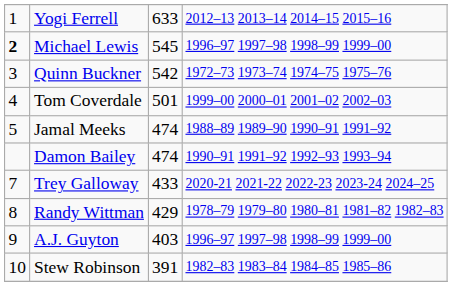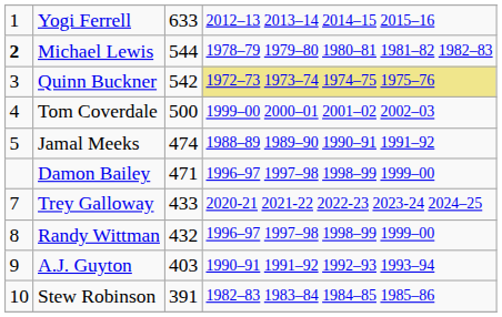 <table class="wikitable">
 <tr>
 </tr>
 <tr>
 <td>1</td>
 <td><a href='#'>Yogi Ferrell</a></td>
 <td>633</td>
 <td style="font-size:80%;"><a href='#'>2012–13</a> <a href='#'>2013–14</a> <a href='#'>2014–15</a> <a href='#'>2015–16</a></td>
 </tr>
 <tr>
 <td><strong>2</strong></td>
 <td><a href='#'>Michael Lewis</a></td>
-<td>545</td>
-<td style="font-size:80%;"><a href='#'>1996–97</a> <a href='#'>1997–98</a> <a href='#'>1998–99</a> <a href='#'>1999–00</a></td>
+<td>544</td>
+<td style="font-size:80%;"><a href='#'>1978–79</a> <a href='#'>1979–80</a> <a href='#'>1980–81</a> <a href='#'>1981–82</a> <a href='#'>1982–83</a></td>
 </tr>
 <tr>
 <td>3</td>
 <td><a href='#'>Quinn Buckner</a></td>
 <td>542</td>
-<td style="font-size:80%;"><a href='#'>1972–73</a> <a href='#'>1973–74</a> <a href='#'>1974–75</a> <a href='#'>1975–76</a></td>
+<td style="background: khaki; font-size:80%;"><a href='#'>1972–73</a> <a href='#'>1973–74</a> <a href='#'>1974–75</a> <a href='#'>1975–76</a></td>
 </tr>
 <tr>
 <td>4</td>
 <td>Tom Coverdale</td>
-<td>501</td>
+<td>500</td>
 <td style="font-size:80%;"><a href='#'>1999–00</a> <a href='#'>2000–01</a> <a href='#'>2001–02</a> <a href='#'>2002–03</a></td>
 </tr>
 <tr>
 <td>5</td>
 <td>Jamal Meeks</td>
 <td>474</td>
 <td style="font-size:80%;"><a href='#'>1988–89</a> <a href='#'>1989–90</a> <a href='#'>1990–91</a> <a href='#'>1991–92</a></td>
 </tr>
 <tr>
 <td></td>
 <td><a href='#'>Damon Bailey</a></td>
-<td>474</td>
-<td style="font-size:80%;"><a href='#'>1990–91</a> <a href='#'>1991–92</a> <a href='#'>1992–93</a> <a href='#'>1993–94</a></td>
+<td>471</td>
+<td style="font-size:80%;"><a href='#'>1996–97</a> <a href='#'>1997–98</a> <a href='#'>1998–99</a> <a href='#'>1999–00</a></td>
 </tr>
 <tr>
 <td>7</td>
 <td><a href='#'>Trey Galloway</a></td>
 <td>433</td>
 <td style="font-size:80%;"><a href='#'>2020-21</a> <a href='#'>2021-22</a> <a href='#'>2022-23</a> <a href='#'>2023-24</a> <a href='#'>2024–25</a></td>
 </tr>
 <tr>
 <td>8</td>
 <td><a href='#'>Randy Wittman</a></td>
-<td>429</td>
-<td style="font-size:80%;"><a href='#'>1978–79</a> <a href='#'>1979–80</a> <a href='#'>1980–81</a> <a href='#'>1981–82</a> <a href='#'>1982–83</a></td>
+<td>432</td>
+<td style="font-size:80%;"><a href='#'>1996–97</a> <a href='#'>1997–98</a> <a href='#'>1998–99</a> <a href='#'>1999–00</a></td>
 </tr>
 <tr>
 <td>9</td>
 <td><a href='#'>A.J. Guyton</a></td>
 <td>403</td>
-<td style="font-size:80%;"><a href='#'>1996–97</a> <a href='#'>1997–98</a> <a href='#'>1998–99</a> <a href='#'>1999–00</a></td>
+<td style="font-size:80%;"><a href='#'>1990–91</a> <a href='#'>1991–92</a> <a href='#'>1992–93</a> <a href='#'>1993–94</a></td>
 </tr>
 <tr>
 <td>10</td>
 <td>Stew Robinson</td>
 <td>391</td>
 <td style="font-size:80%;"><a href='#'>1982–83</a> <a href='#'>1983–84</a> <a href='#'>1984–85</a> <a href='#'>1985–86</a></td>
 </tr>
 <tr>
 </tr>
 </table>
